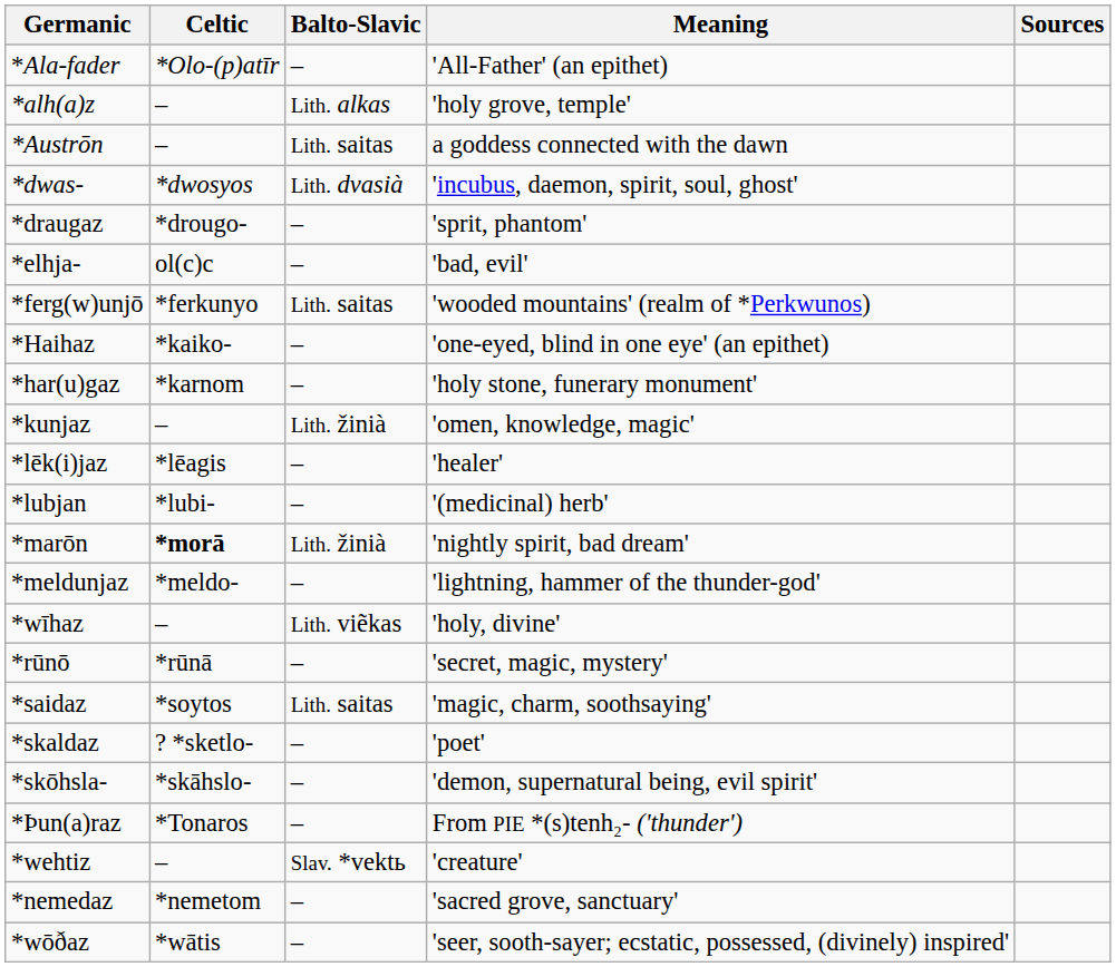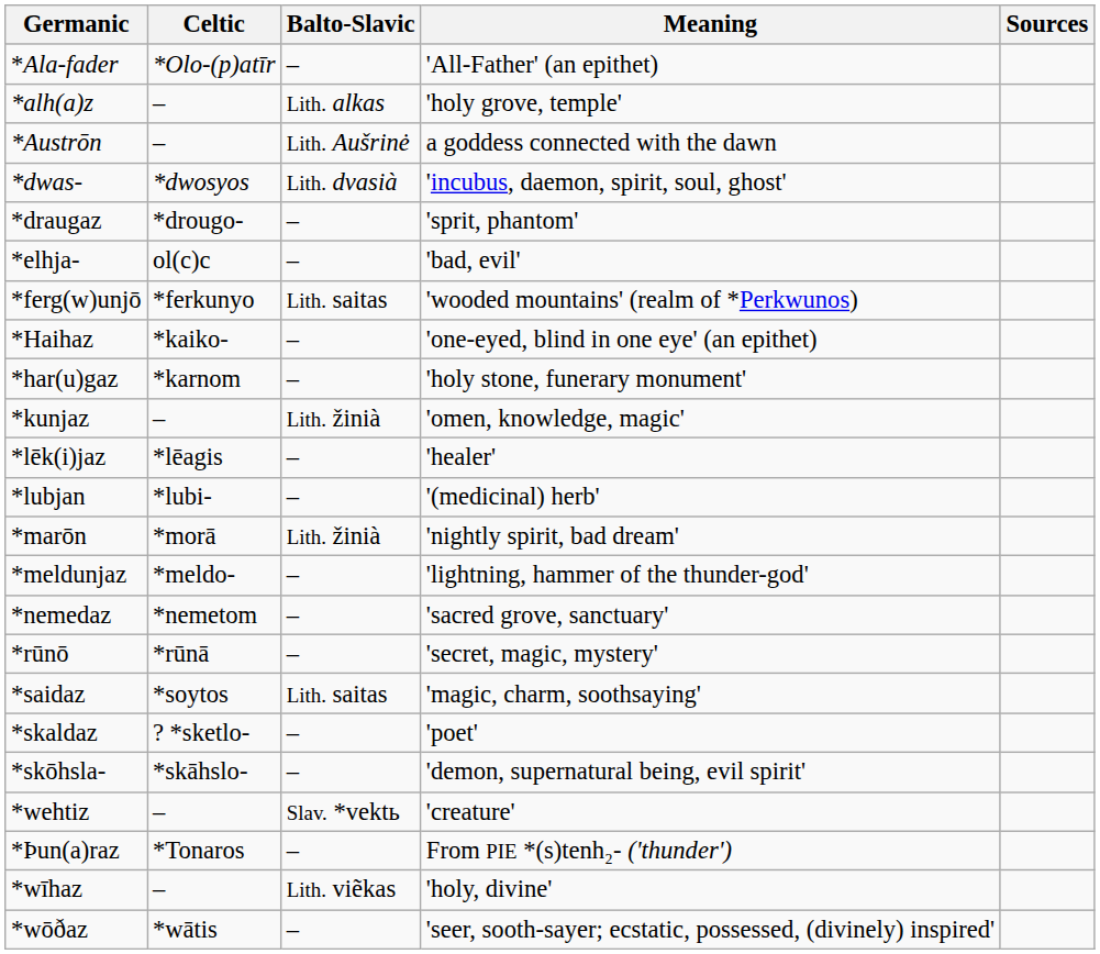 <table class="wikitable">
 <tr>
 <th>Germanic</th>
 <th>Celtic</th>
 <th>Balto-Slavic</th>
 <th>Meaning</th>
 <th>Sources</th>
 </tr>
 <tr>
 <td>*<em>Ala-fader</em></td>
 <td><em>*Olo-(p)atīr</em></td>
 <td>–</td>
 <td>'All-Father' (an epithet)</td>
 <td></td>
 </tr>
 <tr>
 <td><em>*alh(a)z</em></td>
 <td>–</td>
 <td><small>Lith.</small> <em>alkas</em></td>
 <td>'holy grove, temple'</td>
 <td></td>
 </tr>
 <tr>
 <td><em>*Austrōn</em></td>
 <td>–</td>
-<td><small>Lith.</small> </em>saitas<em></td>
+<td><small>Lith.</small> <em>Aušrinė</em></td>
 <td>a goddess connected with the dawn</td>
 <td></td>
 </tr>
 <tr>
 <td><em>*dwas-</em></td>
 <td><em>*dwosyos</em></td>
 <td><small>Lith.</small> <em>dvasià</em></td>
 <td>'<a href='#'>incubus</a>, daemon, spirit, soul, ghost'</td>
 <td><em><strong><strong><em></td>
 </tr>
 <tr>
 <td></em>*draugaz<em></td>
 <td>*</em>drougo<em>-</td>
 <td>–</td>
 <td>'sprit, phantom'</td>
 <td></td>
 </tr>
 <tr>
 <td></em>*elhja-<em></td>
 <td></em>ol(c)c<em></td>
 <td>–</td>
 <td>'bad, evil'</td>
 <td></em></strong><strong><em></td>
 </tr>
 <tr>
 <td></em>*ferg(w)unjō<em></td>
 <td>*</em>ferkunyo<em></td>
 <td><small>Lith.</small> </em>saitas<em></td>
 <td>'wooded mountains' (realm of *<a href='#'>Perkwunos</a>)</td>
 <td></em><em></td>
 </tr>
 <tr>
 <td></em>*Haihaz<em></td>
 <td>*</em>kaiko<em>-</td>
 <td>–</td>
 <td>'one-eyed, blind in one eye' (an epithet)</td>
 <td></td>
 </tr>
 <tr>
 <td></em>*har(u)gaz<em></td>
 <td></em>*karnom<em></td>
 <td>–</td>
 <td>'holy stone, funerary monument'</td>
 <td></em><em></td>
 </tr>
 <tr>
 <td></em>*kunjaz<em></td>
 <td>–</td>
 <td><small>Lith.</small> </em>žinià<em></td>
 <td>'omen, knowledge, magic'</td>
 <td></td>
 </tr>
 <tr>
 <td></em>*lēk(i)jaz<em></td>
 <td></em>*lēagis<em></td>
 <td>–</td>
 <td>'healer'</td>
 <td></td>
 </tr>
 <tr>
 <td></em>*lubjan<em></td>
 <td>*</em>lubi<em>-</td>
 <td>–</td>
 <td>'(medicinal) herb'</td>
 <td></td>
 </tr>
 <tr>
 <td>*</em>marōn<em></td>
-<td><strong>*</em>morā<em></strong></td>
+<td>*</em>morā<em></td>
 <td><small>Lith.</small> </em>žinià<em></td>
 <td>'nightly spirit, bad dream'</td>
 <td></td>
 </tr>
 <tr>
 <td>*</em>meldunjaz<em></td>
 <td></em>*meldo-<em></td>
 <td>–</td>
 <td>'lightning, hammer of the thunder-god'</td>
 <td></em><em></td>
 </tr>
 <tr>
-<td></em>*wīhaz<em></td>
+<td>*</em>nemedaz<em></td>
+<td></em>*nemetom<em></td>
 <td>–</td>
-<td><small>Lith.</small> </em>viẽkas<em></td>
-<td>'holy, divine'</td>
+<td>'sacred grove, sanctuary'</td>
 <td></td>
 </tr>
 <tr>
 <td></em>*rūnō<em></td>
 <td></em>*rūnā<em></td>
 <td>–</td>
 <td>'secret, magic, mystery'</td>
 <td></em></strong><strong><em></td>
 </tr>
 <tr>
 <td>*</em>saidaz<em></td>
 <td></em>*soytos<em></td>
 <td><small>Lith.</small> </em>saitas<em></td>
 <td>'magic, charm, soothsaying'</td>
 <td></td>
 </tr>
 <tr>
 <td></em>*skaldaz<em></td>
 <td>? *</em>sketlo<em>-</td>
 <td>–</td>
 <td>'poet'</td>
 <td></td>
 </tr>
 <tr>
 <td>*</em>skōhsla-<em></td>
 <td></em>*skāhslo-<em></td>
 <td>–</td>
 <td>'demon, supernatural being, evil spirit'</td>
 <td></em><em></td>
 </tr>
 <tr>
+<td></em>*wehtiz<em></td>
+<td>–</td>
+<td><small>Slav.</small> </em>*vektь<em></td>
+<td>'creature'</td>
+<td></td>
+</tr>
+<tr>
 <td></em>*Þun(a)raz<em></td>
 <td></em>*Tonaros<em></td>
 <td>–</td>
 <td>From <small>PIE</small> *</em>(s)tenh₂-<em> ('thunder')</td>
 <td></td>
 </tr>
 <tr>
-<td></em>*wehtiz<em></td>
+<td></em>*wīhaz<em></td>
 <td>–</td>
-<td><small>Slav.</small> </em>*vektь<em></td>
-<td>'creature'</td>
-<td></td>
-</tr>
-<tr>
-<td>*</em>nemedaz<em></td>
-<td></em>*nemetom<em></td>
-<td>–</td>
-<td>'sacred grove, sanctuary'</td>
+<td><small>Lith.</small> </em>viẽkas<em></td>
+<td>'holy, divine'</td>
 <td></td>
 </tr>
 <tr>
 <td></em>*wōðaz<em></td>
 <td></em>*wātis<em></td>
 <td>–</td>
 <td>'seer, sooth-sayer; ecstatic, possessed, (divinely) inspired'</td>
 <td></td>
 </tr>
 </table>
